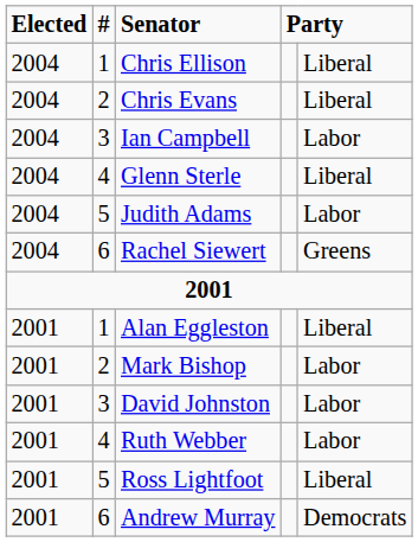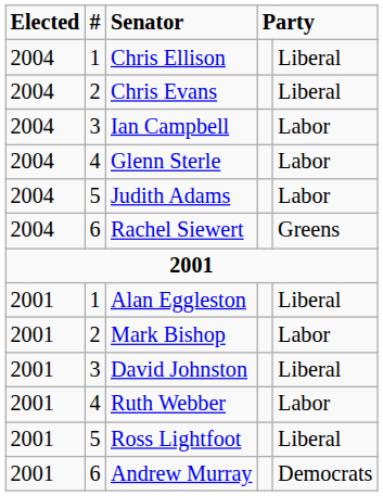 <table class="wikitable" style="float:right">
 <tr>
 <td><strong>Elected</strong></td>
 <td><strong>#</strong></td>
 <td><strong>Senator</strong></td>
 <td colspan="2"><strong>Party</strong></td>
 </tr>
 <tr>
 <td>2004</td>
 <td>1</td>
 <td><a href='#'>Chris Ellison</a></td>
 <td> </td>
 <td>Liberal</td>
 </tr>
 <tr>
 <td>2004</td>
 <td>2</td>
 <td><a href='#'>Chris Evans</a></td>
 <td> </td>
 <td>Liberal</td>
 </tr>
 <tr>
 <td>2004</td>
 <td>3</td>
 <td><a href='#'>Ian Campbell</a></td>
 <td> </td>
 <td>Labor</td>
 </tr>
 <tr>
 <td>2004</td>
 <td>4</td>
 <td><a href='#'>Glenn Sterle</a></td>
 <td> </td>
-<td>Liberal</td>
+<td>Labor</td>
 </tr>
 <tr>
 <td>2004</td>
 <td>5</td>
 <td><a href='#'>Judith Adams</a></td>
 <td> </td>
 <td>Labor</td>
 </tr>
 <tr>
 <td>2004</td>
 <td>6</td>
 <td><a href='#'>Rachel Siewert</a></td>
 <td> </td>
 <td>Greens</td>
 </tr>
 <tr>
 <td colspan="5" align="center"><strong>2001</strong></td>
 </tr>
 <tr>
 <td>2001</td>
 <td>1</td>
 <td><a href='#'>Alan Eggleston</a></td>
 <td> </td>
 <td>Liberal</td>
 </tr>
 <tr>
 <td>2001</td>
 <td>2</td>
 <td><a href='#'>Mark Bishop</a></td>
 <td> </td>
 <td>Labor</td>
 </tr>
 <tr>
 <td>2001</td>
 <td>3</td>
 <td><a href='#'>David Johnston</a></td>
 <td> </td>
-<td>Labor</td>
+<td>Liberal</td>
 </tr>
 <tr>
 <td>2001</td>
 <td>4</td>
 <td><a href='#'>Ruth Webber</a></td>
 <td> </td>
 <td>Labor</td>
 </tr>
 <tr>
 <td>2001</td>
 <td>5</td>
 <td><a href='#'>Ross Lightfoot</a></td>
 <td> </td>
 <td>Liberal</td>
 </tr>
 <tr>
 <td>2001</td>
 <td>6</td>
 <td><a href='#'>Andrew Murray</a></td>
 <td> </td>
 <td>Democrats</td>
 </tr>
 </table>
